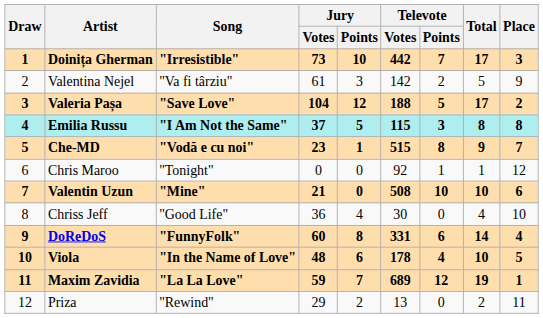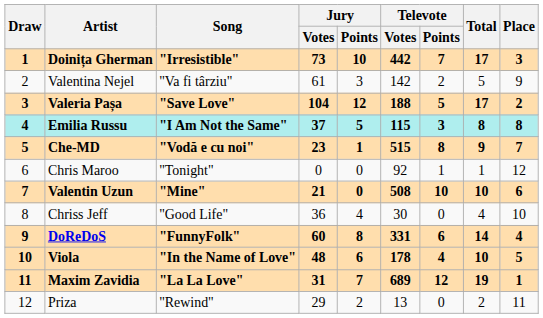 <table class="sortable wikitable" style="margin: 1em auto 1em auto; text-align:center;">
 <tr>
 <th rowspan="2">Draw</th>
 <th rowspan="2">Artist</th>
 <th rowspan="2">Song</th>
 <th colspan="2">Jury</th>
 <th colspan="2">Televote</th>
 <th rowspan="2">Total</th>
 <th rowspan="2">Place</th>
 </tr>
 <tr>
 <th>Votes</th>
 <th>Points</th>
 <th>Votes</th>
 <th>Points</th>
 </tr>
 <tr style="font-weight:bold; background:navajowhite;">
 <td>1</td>
 <td align="left">Doinița Gherman</td>
 <td align="left">"Irresistible"</td>
 <td>73</td>
 <td>10</td>
 <td>442</td>
 <td>7</td>
 <td>17</td>
 <td>3</td>
 </tr>
 <tr>
 <td>2</td>
 <td align="left">Valentina Nejel</td>
 <td align="left">"Va fi târziu"</td>
 <td>61</td>
 <td>3</td>
 <td>142</td>
 <td>2</td>
 <td>5</td>
 <td>9</td>
 </tr>
 <tr style="font-weight:bold; background:navajowhite;">
 <td>3</td>
 <td align="left">Valeria Pașa</td>
 <td align="left">"Save Love"</td>
 <td>104</td>
 <td>12</td>
 <td>188</td>
 <td>5</td>
 <td>17</td>
 <td>2</td>
 </tr>
 <tr style="font-weight:bold; background:paleturquoise;">
 <td>4</td>
 <td align="left">Emilia Russu</td>
 <td align="left">"I Am Not the Same"</td>
 <td>37</td>
 <td>5</td>
 <td>115</td>
 <td>3</td>
 <td>8</td>
 <td>8</td>
 </tr>
 <tr style="font-weight:bold; background:navajowhite;">
 <td>5</td>
 <td align="left">Che-MD</td>
 <td align="left">"Vodă e cu noi"</td>
 <td>23</td>
 <td>1</td>
 <td>515</td>
 <td>8</td>
 <td>9</td>
 <td>7</td>
 </tr>
 <tr>
 <td>6</td>
 <td align="left">Chris Maroo</td>
 <td align="left">"Tonight"</td>
 <td>0</td>
 <td>0</td>
 <td>92</td>
 <td>1</td>
 <td>1</td>
 <td>12</td>
 </tr>
 <tr style="font-weight:bold; background:navajowhite;">
 <td>7</td>
 <td align="left">Valentin Uzun</td>
 <td align="left">"Mine"</td>
 <td>21</td>
 <td>0</td>
 <td>508</td>
 <td>10</td>
 <td>10</td>
 <td>6</td>
 </tr>
 <tr>
 <td>8</td>
 <td align="left">Chriss Jeff</td>
 <td align="left">"Good Life"</td>
 <td>36</td>
 <td>4</td>
 <td>30</td>
 <td>0</td>
 <td>4</td>
 <td>10</td>
 </tr>
 <tr style="font-weight:bold; background:navajowhite;">
 <td>9</td>
 <td align="left"><a href='#'>DoReDoS</a></td>
 <td align="left">"FunnyFolk"</td>
 <td>60</td>
 <td>8</td>
 <td>331</td>
 <td>6</td>
 <td>14</td>
 <td>4</td>
 </tr>
 <tr style="font-weight:bold; background:navajowhite;">
 <td>10</td>
 <td align="left">Viola</td>
 <td align="left">"In the Name of Love"</td>
 <td>48</td>
 <td>6</td>
 <td>178</td>
 <td>4</td>
 <td>10</td>
 <td>5</td>
 </tr>
 <tr style="font-weight:bold; background:navajowhite;">
 <td>11</td>
 <td align="left">Maxim Zavidia</td>
 <td align="left">"La La Love"</td>
-<td>59</td>
+<td>31</td>
 <td>7</td>
 <td>689</td>
 <td>12</td>
 <td>19</td>
 <td>1</td>
 </tr>
 <tr>
 <td>12</td>
 <td align="left">Priza</td>
 <td align="left">"Rewind"</td>
 <td>29</td>
 <td>2</td>
 <td>13</td>
 <td>0</td>
 <td>2</td>
 <td>11</td>
 </tr>
 </table>
